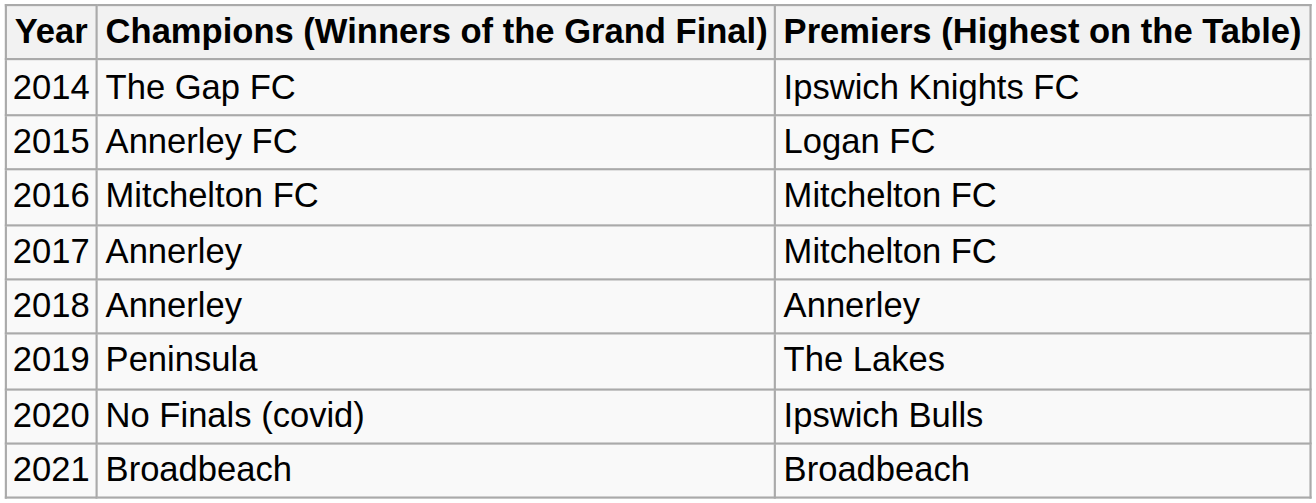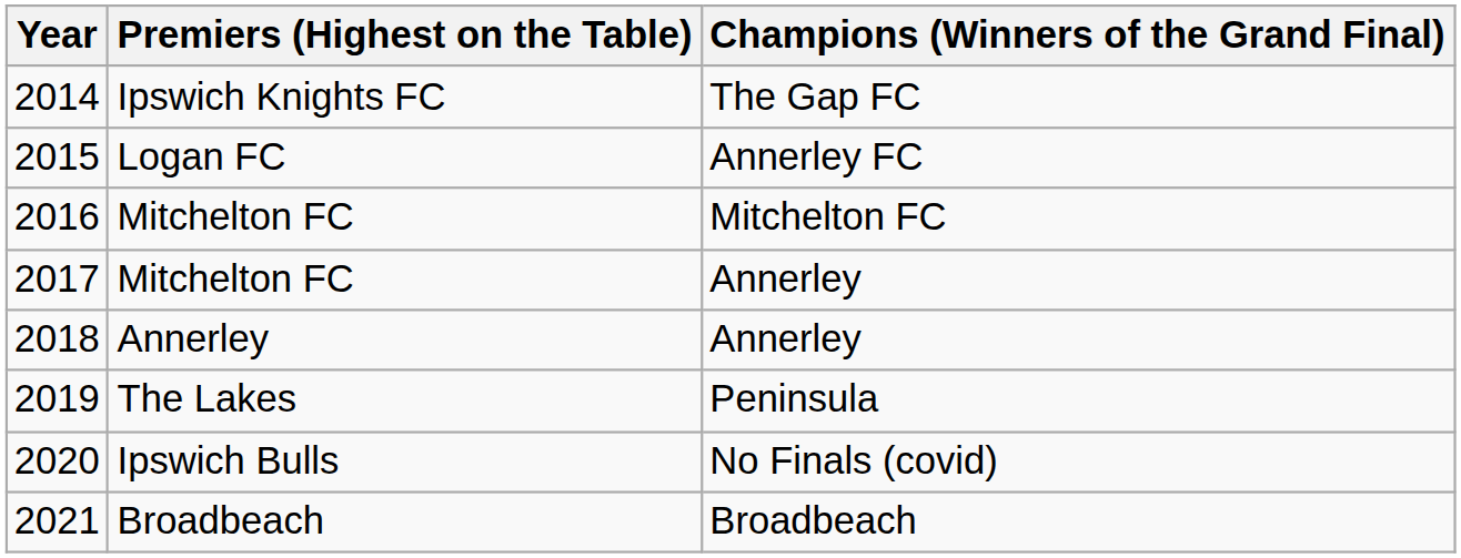 <table class="wikitable" style="margin:auto;">
 <tr>
 <th>Year</th>
+<th>Premiers (Highest on the Table)</th>
 <th>Champions (Winners of the Grand Final)</th>
-<th>Premiers (Highest on the Table)</th>
 </tr>
 <tr>
 <td>2014</td>
+<td>Ipswich Knights FC</td>
 <td>The Gap FC</td>
-<td>Ipswich Knights FC</td>
 </tr>
 <tr>
 <td>2015</td>
+<td>Logan FC</td>
 <td>Annerley FC</td>
-<td>Logan FC</td>
 </tr>
 <tr>
 <td>2016</td>
 <td>Mitchelton FC</td>
 <td>Mitchelton FC</td>
 </tr>
 <tr>
 <td>2017</td>
+<td>Mitchelton FC</td>
 <td>Annerley</td>
-<td>Mitchelton FC</td>
 </tr>
 <tr>
 <td>2018</td>
 <td>Annerley</td>
 <td>Annerley</td>
 </tr>
 <tr>
 <td>2019</td>
+<td>The Lakes</td>
 <td>Peninsula</td>
-<td>The Lakes</td>
 </tr>
 <tr>
 <td>2020</td>
+<td>Ipswich Bulls</td>
 <td>No Finals (covid)</td>
-<td>Ipswich Bulls</td>
 </tr>
 <tr>
 <td>2021</td>
 <td>Broadbeach</td>
 <td>Broadbeach</td>
 </tr>
 </table>
